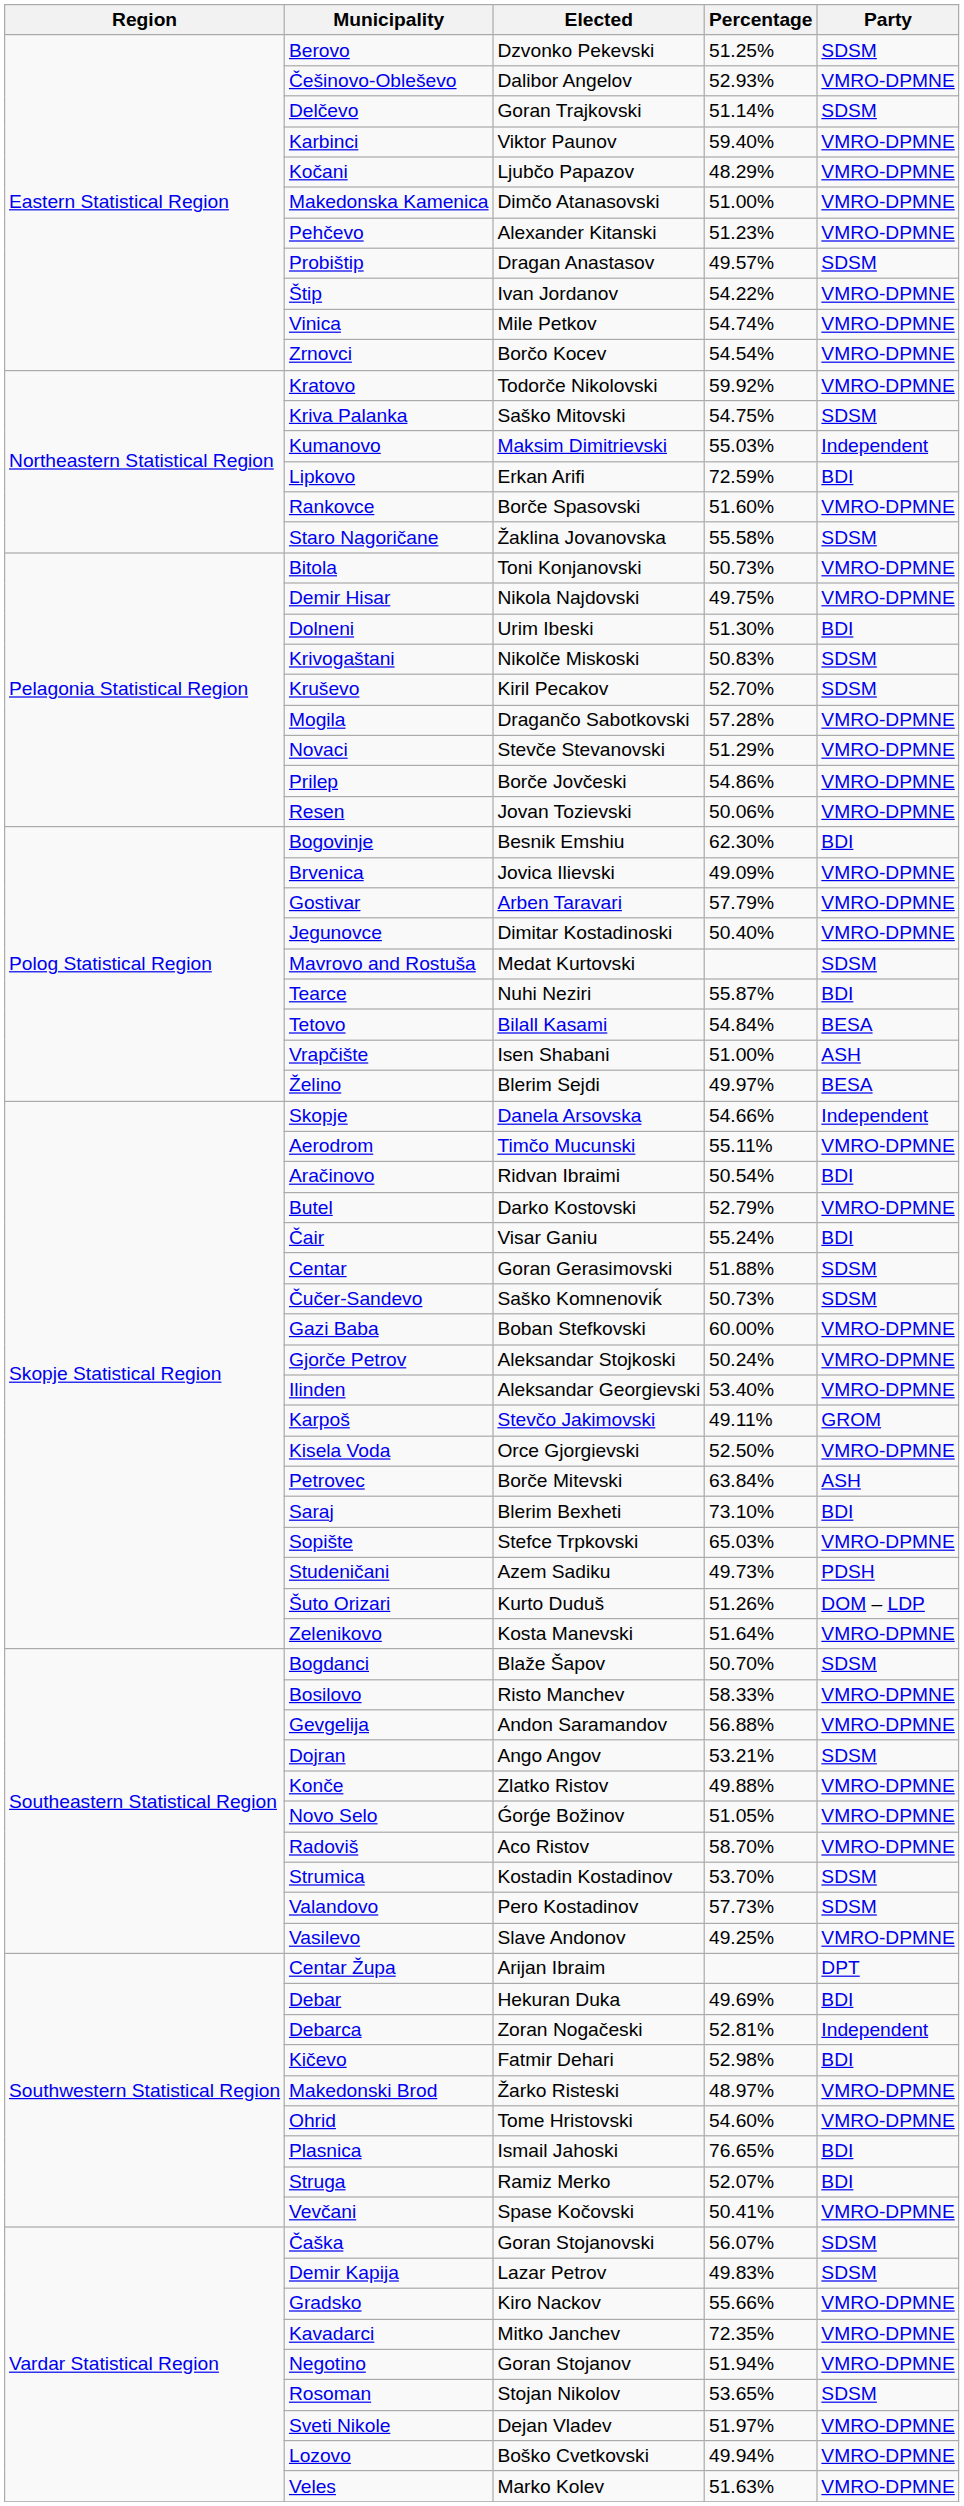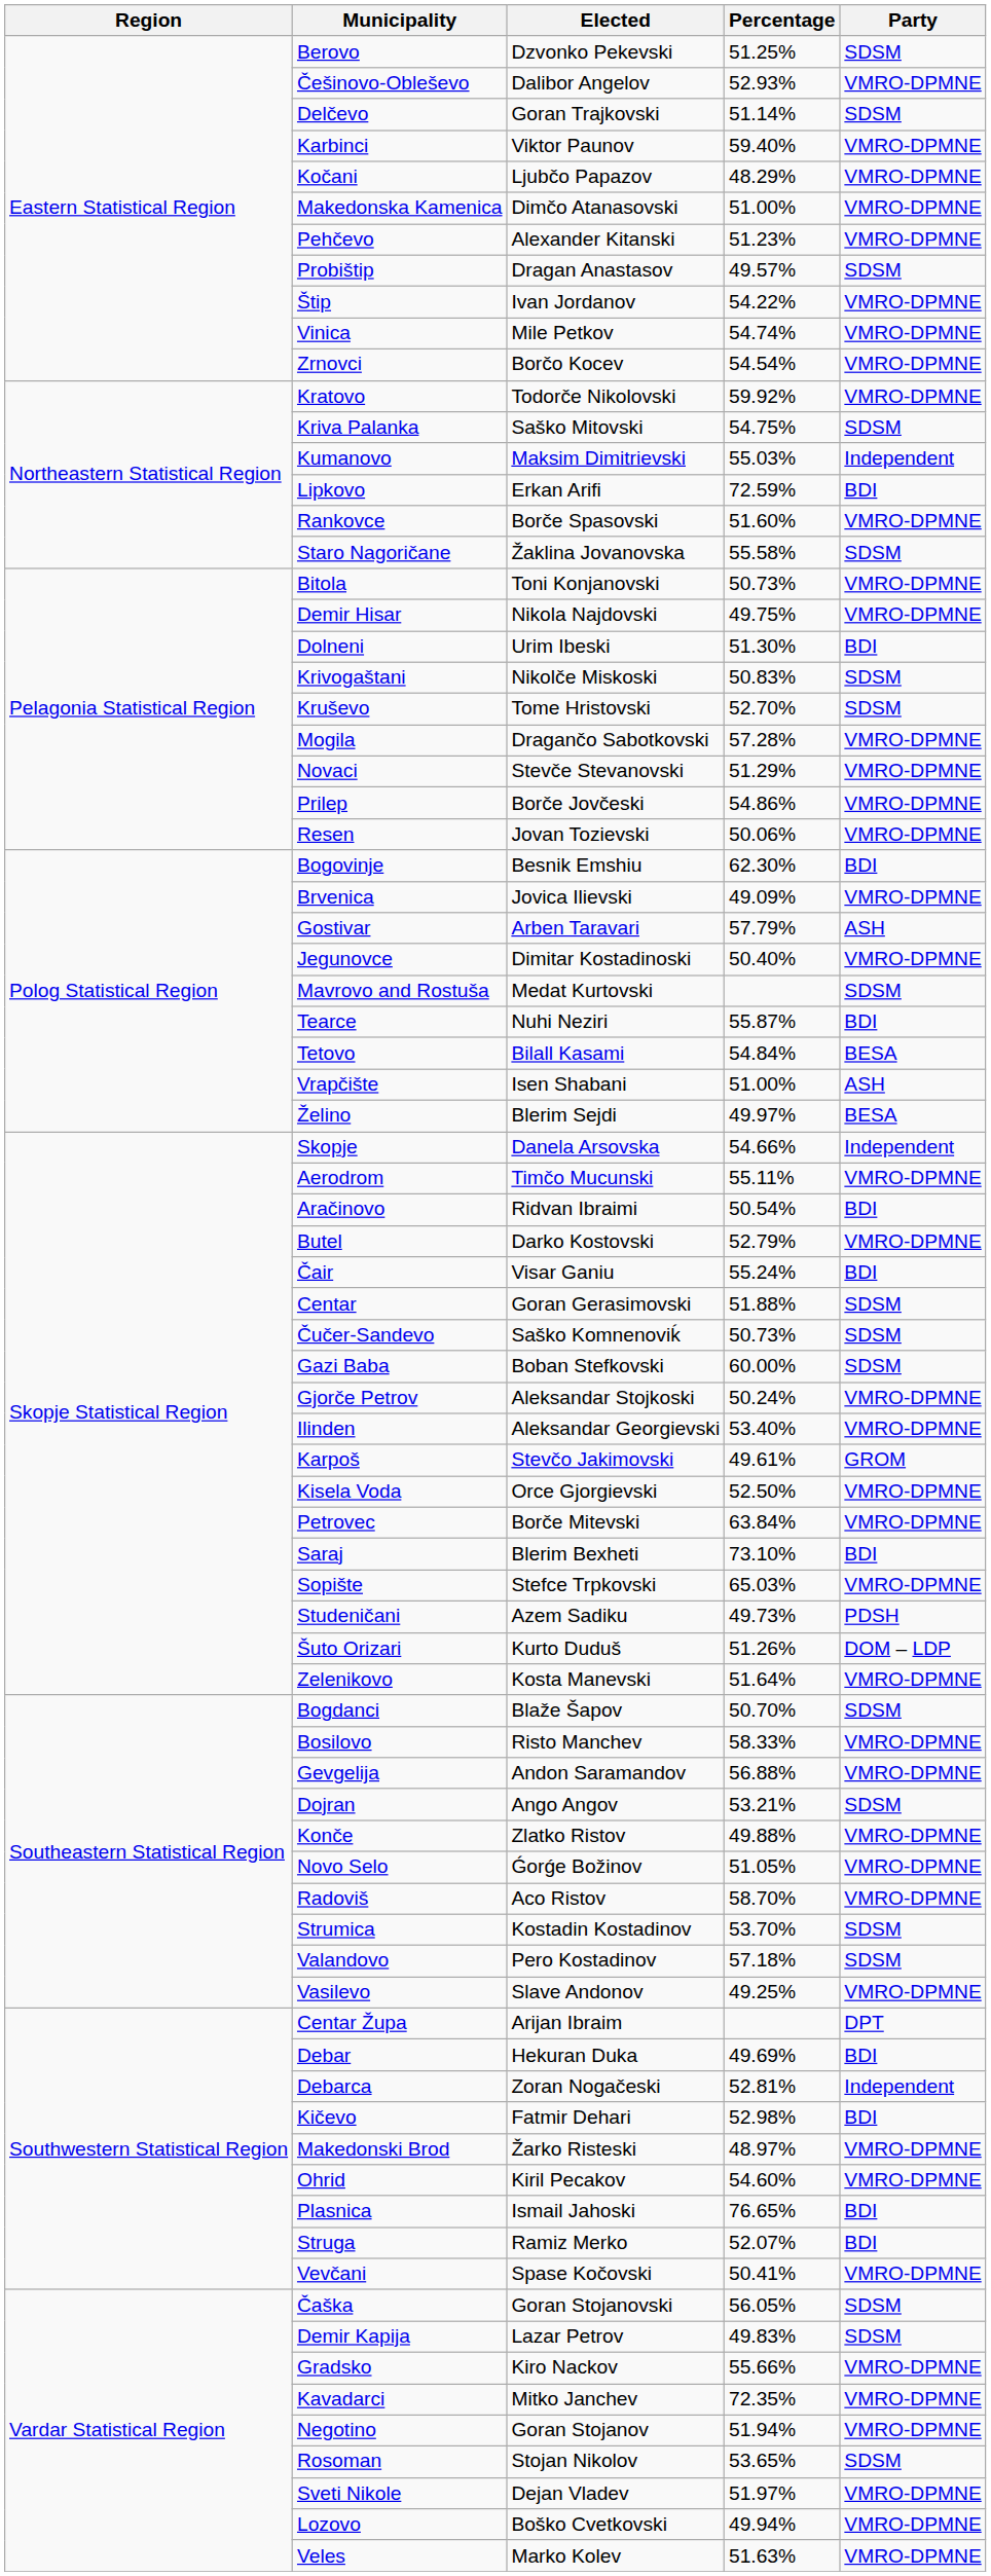 <table class="wikitable sortable collapsible">
 <tr style="background: #efefef;">
 <th>Region</th>
 <th>Municipality</th>
 <th>Elected</th>
 <th>Percentage</th>
 <th>Party</th>
 </tr>
 <tr>
 <td rowspan="11"><a href='#'>Eastern Statistical Region</a></td>
 <td><a href='#'>Berovo</a></td>
 <td>Dzvonko Pekevski</td>
 <td>51.25%</td>
 <td><a href='#'>SDSM</a></td>
 </tr>
 <tr>
 <td><a href='#'>Češinovo-Obleševo</a></td>
 <td>Dalibor Angelov</td>
 <td>52.93%</td>
 <td><a href='#'>VMRO-DPMNE</a></td>
 </tr>
 <tr>
 <td><a href='#'>Delčevo</a></td>
 <td>Goran Trajkovski</td>
 <td>51.14%</td>
 <td><a href='#'>SDSM</a></td>
 </tr>
 <tr>
 <td><a href='#'>Karbinci</a></td>
 <td>Viktor Paunov</td>
 <td>59.40%</td>
 <td><a href='#'>VMRO-DPMNE</a></td>
 </tr>
 <tr>
 <td><a href='#'>Kočani</a></td>
 <td>Ljubčo Papazov</td>
 <td>48.29%</td>
 <td><a href='#'>VMRO-DPMNE</a></td>
 </tr>
 <tr>
 <td><a href='#'>Makedonska Kamenica</a></td>
 <td>Dimčo Atanasovski</td>
 <td>51.00%</td>
 <td><a href='#'>VMRO-DPMNE</a></td>
 </tr>
 <tr>
 <td><a href='#'>Pehčevo</a></td>
 <td>Alexander Kitanski</td>
 <td>51.23%</td>
 <td><a href='#'>VMRO-DPMNE</a></td>
 </tr>
 <tr>
 <td><a href='#'>Probištip</a></td>
 <td>Dragan Anastasov</td>
 <td>49.57%</td>
 <td><a href='#'>SDSM</a></td>
 </tr>
 <tr>
 <td><a href='#'>Štip</a></td>
 <td>Ivan Jordanov</td>
 <td>54.22%</td>
 <td><a href='#'>VMRO-DPMNE</a></td>
 </tr>
 <tr>
 <td><a href='#'>Vinica</a></td>
 <td>Mile Petkov</td>
 <td>54.74%</td>
 <td><a href='#'>VMRO-DPMNE</a></td>
 </tr>
 <tr>
 <td><a href='#'>Zrnovci</a></td>
 <td>Borčo Kocev</td>
 <td>54.54%</td>
 <td><a href='#'>VMRO-DPMNE</a></td>
 </tr>
 <tr>
 <td rowspan="6"><a href='#'>Northeastern Statistical Region</a></td>
 <td><a href='#'>Kratovo</a></td>
 <td>Todorče Nikolovski</td>
 <td>59.92%</td>
 <td><a href='#'>VMRO-DPMNE</a></td>
 </tr>
 <tr>
 <td><a href='#'>Kriva Palanka</a></td>
 <td>Saško Mitovski</td>
 <td>54.75%</td>
 <td><a href='#'>SDSM</a></td>
 </tr>
 <tr>
 <td><a href='#'>Kumanovo</a></td>
 <td><a href='#'>Maksim Dimitrievski</a></td>
 <td>55.03%</td>
 <td><a href='#'>Independent</a></td>
 </tr>
 <tr>
 <td><a href='#'>Lipkovo</a></td>
 <td>Erkan Arifi</td>
 <td>72.59%</td>
 <td><a href='#'>BDI</a></td>
 </tr>
 <tr>
 <td><a href='#'>Rankovce</a></td>
 <td>Borče Spasovski</td>
 <td>51.60%</td>
 <td><a href='#'>VMRO-DPMNE</a></td>
 </tr>
 <tr>
 <td><a href='#'>Staro Nagoričane</a></td>
 <td>Žaklina Jovanovska</td>
 <td>55.58%</td>
 <td><a href='#'>SDSM</a></td>
 </tr>
 <tr>
 <td rowspan="9"><a href='#'>Pelagonia Statistical Region</a></td>
 <td><a href='#'>Bitola</a></td>
 <td>Toni Konjanovski</td>
 <td>50.73%</td>
 <td><a href='#'>VMRO-DPMNE</a></td>
 </tr>
 <tr>
 <td><a href='#'>Demir Hisar</a></td>
 <td>Nikola Najdovski</td>
 <td>49.75%</td>
 <td><a href='#'>VMRO-DPMNE</a></td>
 </tr>
 <tr>
 <td><a href='#'>Dolneni</a></td>
 <td>Urim Ibeski</td>
 <td>51.30%</td>
 <td><a href='#'>BDI</a></td>
 </tr>
 <tr>
 <td><a href='#'>Krivogaštani</a></td>
 <td>Nikolče Miskoski</td>
 <td>50.83%</td>
 <td><a href='#'>SDSM</a></td>
 </tr>
 <tr>
 <td><a href='#'>Kruševo</a></td>
-<td>Kiril Pecakov</td>
+<td>Tome Hristovski</td>
 <td>52.70%</td>
 <td><a href='#'>SDSM</a></td>
 </tr>
 <tr>
 <td><a href='#'>Mogila</a></td>
 <td>Dragančo Sabotkovski</td>
 <td>57.28%</td>
 <td><a href='#'>VMRO-DPMNE</a></td>
 </tr>
 <tr>
 <td><a href='#'>Novaci</a></td>
 <td>Stevče Stevanovski</td>
 <td>51.29%</td>
 <td><a href='#'>VMRO-DPMNE</a></td>
 </tr>
 <tr>
 <td><a href='#'>Prilep</a></td>
 <td>Borče Jovčeski</td>
 <td>54.86%</td>
 <td><a href='#'>VMRO-DPMNE</a></td>
 </tr>
 <tr>
 <td><a href='#'>Resen</a></td>
 <td>Jovan Tozievski</td>
 <td>50.06%</td>
 <td><a href='#'>VMRO-DPMNE</a></td>
 </tr>
 <tr>
 <td rowspan="9"><a href='#'>Polog Statistical Region</a></td>
 <td><a href='#'>Bogovinje</a></td>
 <td>Besnik Emshiu</td>
 <td>62.30%</td>
 <td><a href='#'>BDI</a></td>
 </tr>
 <tr>
 <td><a href='#'>Brvenica</a></td>
 <td>Jovica Ilievski</td>
 <td>49.09%</td>
 <td><a href='#'>VMRO-DPMNE</a></td>
 </tr>
 <tr>
 <td><a href='#'>Gostivar</a></td>
 <td><a href='#'>Arben Taravari</a></td>
 <td>57.79%</td>
-<td><a href='#'>VMRO-DPMNE</a></td>
+<td><a href='#'>ASH</a></td>
 </tr>
 <tr>
 <td><a href='#'>Jegunovce</a></td>
 <td>Dimitar Kostadinoski</td>
 <td>50.40%</td>
 <td><a href='#'>VMRO-DPMNE</a></td>
 </tr>
 <tr>
 <td><a href='#'>Mavrovo and Rostuša</a></td>
 <td>Medat Kurtovski</td>
 <td></td>
 <td><a href='#'>SDSM</a></td>
 </tr>
 <tr>
 <td><a href='#'>Tearce</a></td>
 <td>Nuhi Neziri</td>
 <td>55.87%</td>
 <td><a href='#'>BDI</a></td>
 </tr>
 <tr>
 <td><a href='#'>Tetovo</a></td>
 <td><a href='#'>Bilall Kasami</a></td>
 <td>54.84%</td>
 <td><a href='#'>BESA</a></td>
 </tr>
 <tr>
 <td><a href='#'>Vrapčište</a></td>
 <td>Isen Shabani</td>
 <td>51.00%</td>
 <td><a href='#'>ASH</a></td>
 </tr>
 <tr>
 <td><a href='#'>Želino</a></td>
 <td>Blerim Sejdi</td>
 <td>49.97%</td>
 <td><a href='#'>BESA</a></td>
 </tr>
 <tr>
 <td rowspan="18"><a href='#'>Skopje Statistical Region</a></td>
 <td><a href='#'>Skopje</a></td>
 <td><a href='#'>Danela Arsovska</a></td>
 <td>54.66%</td>
 <td><a href='#'>Independent</a></td>
 </tr>
 <tr>
 <td><a href='#'>Aerodrom</a></td>
 <td><a href='#'>Timčo Mucunski</a></td>
 <td>55.11%</td>
 <td><a href='#'>VMRO-DPMNE</a></td>
 </tr>
 <tr>
 <td><a href='#'>Aračinovo</a></td>
 <td>Ridvan Ibraimi</td>
 <td>50.54%</td>
 <td><a href='#'>BDI</a></td>
 </tr>
 <tr>
 <td><a href='#'>Butel</a></td>
 <td>Darko Kostovski</td>
 <td>52.79%</td>
 <td><a href='#'>VMRO-DPMNE</a></td>
 </tr>
 <tr>
 <td><a href='#'>Čair</a></td>
 <td>Visar Ganiu</td>
 <td>55.24%</td>
 <td><a href='#'>BDI</a></td>
 </tr>
 <tr>
 <td><a href='#'>Centar</a></td>
 <td>Goran Gerasimovski</td>
 <td>51.88%</td>
 <td><a href='#'>SDSM</a></td>
 </tr>
 <tr>
 <td><a href='#'>Čučer-Sandevo</a></td>
 <td>Saško Komnenoviḱ</td>
 <td>50.73%</td>
 <td><a href='#'>SDSM</a></td>
 </tr>
 <tr>
 <td><a href='#'>Gazi Baba</a></td>
 <td>Boban Stefkovski</td>
 <td>60.00%</td>
-<td><a href='#'>VMRO-DPMNE</a></td>
+<td><a href='#'>SDSM</a></td>
 </tr>
 <tr>
 <td><a href='#'>Gjorče Petrov</a></td>
 <td>Aleksandar Stojkoski</td>
 <td>50.24%</td>
 <td><a href='#'>VMRO-DPMNE</a></td>
 </tr>
 <tr>
 <td><a href='#'>Ilinden</a></td>
 <td>Aleksandar Georgievski</td>
 <td>53.40%</td>
 <td><a href='#'>VMRO-DPMNE</a></td>
 </tr>
 <tr>
 <td><a href='#'>Karpoš</a></td>
 <td><a href='#'>Stevčo Jakimovski</a></td>
-<td>49.11%</td>
+<td>49.61%</td>
 <td><a href='#'>GROM</a></td>
 </tr>
 <tr>
 <td><a href='#'>Kisela Voda</a></td>
 <td>Orce Gjorgievski</td>
 <td>52.50%</td>
 <td><a href='#'>VMRO-DPMNE</a></td>
 </tr>
 <tr>
 <td><a href='#'>Petrovec</a></td>
 <td>Borče Mitevski</td>
 <td>63.84%</td>
-<td><a href='#'>ASH</a></td>
+<td><a href='#'>VMRO-DPMNE</a></td>
 </tr>
 <tr>
 <td><a href='#'>Saraj</a></td>
 <td>Blerim Bexheti</td>
 <td>73.10%</td>
 <td><a href='#'>BDI</a></td>
 </tr>
 <tr>
 <td><a href='#'>Sopište</a></td>
 <td>Stefce Trpkovski</td>
 <td>65.03%</td>
 <td><a href='#'>VMRO-DPMNE</a></td>
 </tr>
 <tr>
 <td><a href='#'>Studeničani</a></td>
 <td>Azem Sadiku</td>
 <td>49.73%</td>
 <td><a href='#'>PDSH</a></td>
 </tr>
 <tr>
 <td><a href='#'>Šuto Orizari</a></td>
 <td>Kurto Duduš</td>
 <td>51.26%</td>
 <td><a href='#'>DOM</a> – <a href='#'>LDP</a></td>
 </tr>
 <tr>
 <td><a href='#'>Zelenikovo</a></td>
 <td>Kosta Manevski</td>
 <td>51.64%</td>
 <td><a href='#'>VMRO-DPMNE</a></td>
 </tr>
 <tr>
 <td rowspan="10"><a href='#'>Southeastern Statistical Region</a></td>
 <td><a href='#'>Bogdanci</a></td>
 <td>Blaže Šapov</td>
 <td>50.70%</td>
 <td><a href='#'>SDSM</a></td>
 </tr>
 <tr>
 <td><a href='#'>Bosilovo</a></td>
 <td>Risto Manchev</td>
 <td>58.33%</td>
 <td><a href='#'>VMRO-DPMNE</a></td>
 </tr>
 <tr>
 <td><a href='#'>Gevgelija</a></td>
 <td>Andon Saramandov</td>
 <td>56.88%</td>
 <td><a href='#'>VMRO-DPMNE</a></td>
 </tr>
 <tr>
 <td><a href='#'>Dojran</a></td>
 <td>Ango Angov</td>
 <td>53.21%</td>
 <td><a href='#'>SDSM</a></td>
 </tr>
 <tr>
 <td><a href='#'>Konče</a></td>
 <td>Zlatko Ristov</td>
 <td>49.88%</td>
 <td><a href='#'>VMRO-DPMNE</a></td>
 </tr>
 <tr>
 <td><a href='#'>Novo Selo</a></td>
 <td>Ǵorǵe Božinov</td>
 <td>51.05%</td>
 <td><a href='#'>VMRO-DPMNE</a></td>
 </tr>
 <tr>
 <td><a href='#'>Radoviš</a></td>
 <td>Aco Ristov</td>
 <td>58.70%</td>
 <td><a href='#'>VMRO-DPMNE</a></td>
 </tr>
 <tr>
 <td><a href='#'>Strumica</a></td>
 <td>Kostadin Kostadinov</td>
 <td>53.70%</td>
 <td><a href='#'>SDSM</a></td>
 </tr>
 <tr>
 <td><a href='#'>Valandovo</a></td>
 <td>Pero Kostadinov</td>
-<td>57.73%</td>
+<td>57.18%</td>
 <td><a href='#'>SDSM</a></td>
 </tr>
 <tr>
 <td><a href='#'>Vasilevo</a></td>
 <td>Slave Andonov</td>
 <td>49.25%</td>
 <td><a href='#'>VMRO-DPMNE</a></td>
 </tr>
 <tr>
 <td rowspan="9"><a href='#'>Southwestern Statistical Region</a></td>
 <td><a href='#'>Centar Župa</a></td>
 <td>Arijan Ibraim</td>
 <td></td>
 <td><a href='#'>DPT</a></td>
 </tr>
 <tr>
 <td><a href='#'>Debar</a></td>
 <td>Hekuran Duka</td>
 <td>49.69%</td>
 <td><a href='#'>BDI</a></td>
 </tr>
 <tr>
 <td><a href='#'>Debarca</a></td>
 <td>Zoran Nogačeski</td>
 <td>52.81%</td>
 <td><a href='#'>Independent</a></td>
 </tr>
 <tr>
 <td><a href='#'>Kičevo</a></td>
 <td>Fatmir Dehari</td>
 <td>52.98%</td>
 <td><a href='#'>BDI</a></td>
 </tr>
 <tr>
 <td><a href='#'>Makedonski Brod</a></td>
 <td>Žarko Risteski</td>
 <td>48.97%</td>
 <td><a href='#'>VMRO-DPMNE</a></td>
 </tr>
 <tr>
 <td><a href='#'>Ohrid</a></td>
-<td>Tome Hristovski</td>
+<td>Kiril Pecakov</td>
 <td>54.60%</td>
 <td><a href='#'>VMRO-DPMNE</a></td>
 </tr>
 <tr>
 <td><a href='#'>Plasnica</a></td>
 <td>Ismail Jahoski</td>
 <td>76.65%</td>
 <td><a href='#'>BDI</a></td>
 </tr>
 <tr>
 <td><a href='#'>Struga</a></td>
 <td>Ramiz Merko</td>
 <td>52.07%</td>
 <td><a href='#'>BDI</a></td>
 </tr>
 <tr>
 <td><a href='#'>Vevčani</a></td>
 <td>Spase Kočovski</td>
 <td>50.41%</td>
 <td><a href='#'>VMRO-DPMNE</a></td>
 </tr>
 <tr>
 <td rowspan="9"><a href='#'>Vardar Statistical Region</a></td>
 <td><a href='#'>Čaška</a></td>
 <td>Goran Stojanovski</td>
-<td>56.07%</td>
+<td>56.05%</td>
 <td><a href='#'>SDSM</a></td>
 </tr>
 <tr>
 <td><a href='#'>Demir Kapija</a></td>
 <td>Lazar Petrov</td>
 <td>49.83%</td>
 <td><a href='#'>SDSM</a></td>
 </tr>
 <tr>
 <td><a href='#'>Gradsko</a></td>
 <td>Kiro Nackov</td>
 <td>55.66%</td>
 <td><a href='#'>VMRO-DPMNE</a></td>
 </tr>
 <tr>
 <td><a href='#'>Kavadarci</a></td>
 <td>Mitko Janchev</td>
 <td>72.35%</td>
 <td><a href='#'>VMRO-DPMNE</a></td>
 </tr>
 <tr>
 <td><a href='#'>Negotino</a></td>
 <td>Goran Stojanov</td>
 <td>51.94%</td>
 <td><a href='#'>VMRO-DPMNE</a></td>
 </tr>
 <tr>
 <td><a href='#'>Rosoman</a></td>
 <td>Stojan Nikolov</td>
 <td>53.65%</td>
 <td><a href='#'>SDSM</a></td>
 </tr>
 <tr>
 <td><a href='#'>Sveti Nikole</a></td>
 <td>Dejan Vladev</td>
 <td>51.97%</td>
 <td><a href='#'>VMRO-DPMNE</a></td>
 </tr>
 <tr>
 <td><a href='#'>Lozovo</a></td>
 <td>Boško Cvetkovski</td>
 <td>49.94%</td>
 <td><a href='#'>VMRO-DPMNE</a></td>
 </tr>
 <tr>
 <td><a href='#'>Veles</a></td>
 <td>Marko Kolev</td>
 <td>51.63%</td>
 <td><a href='#'>VMRO-DPMNE</a></td>
 </tr>
 </table>
